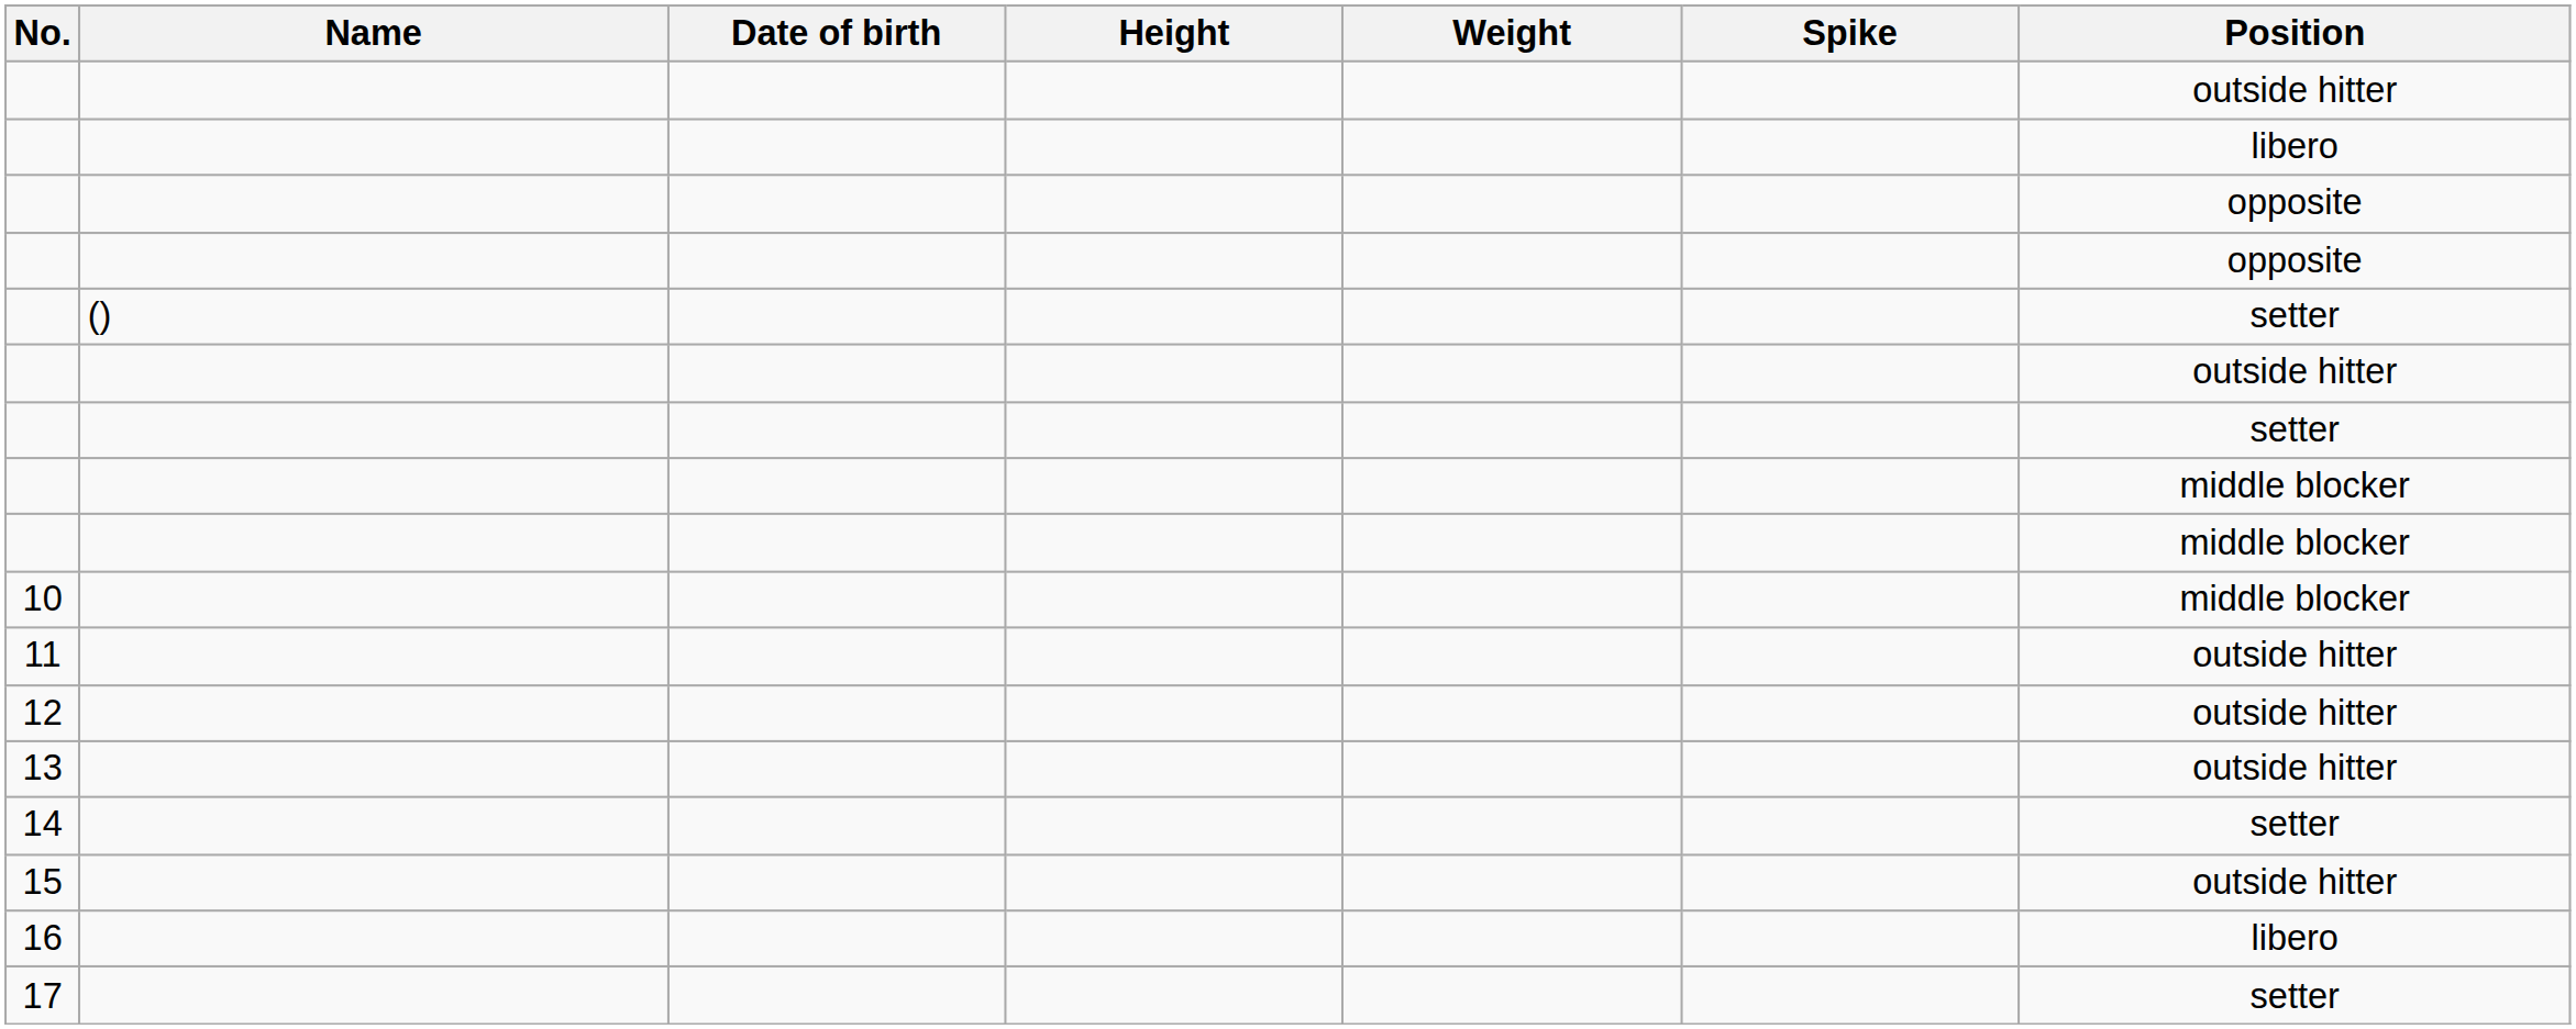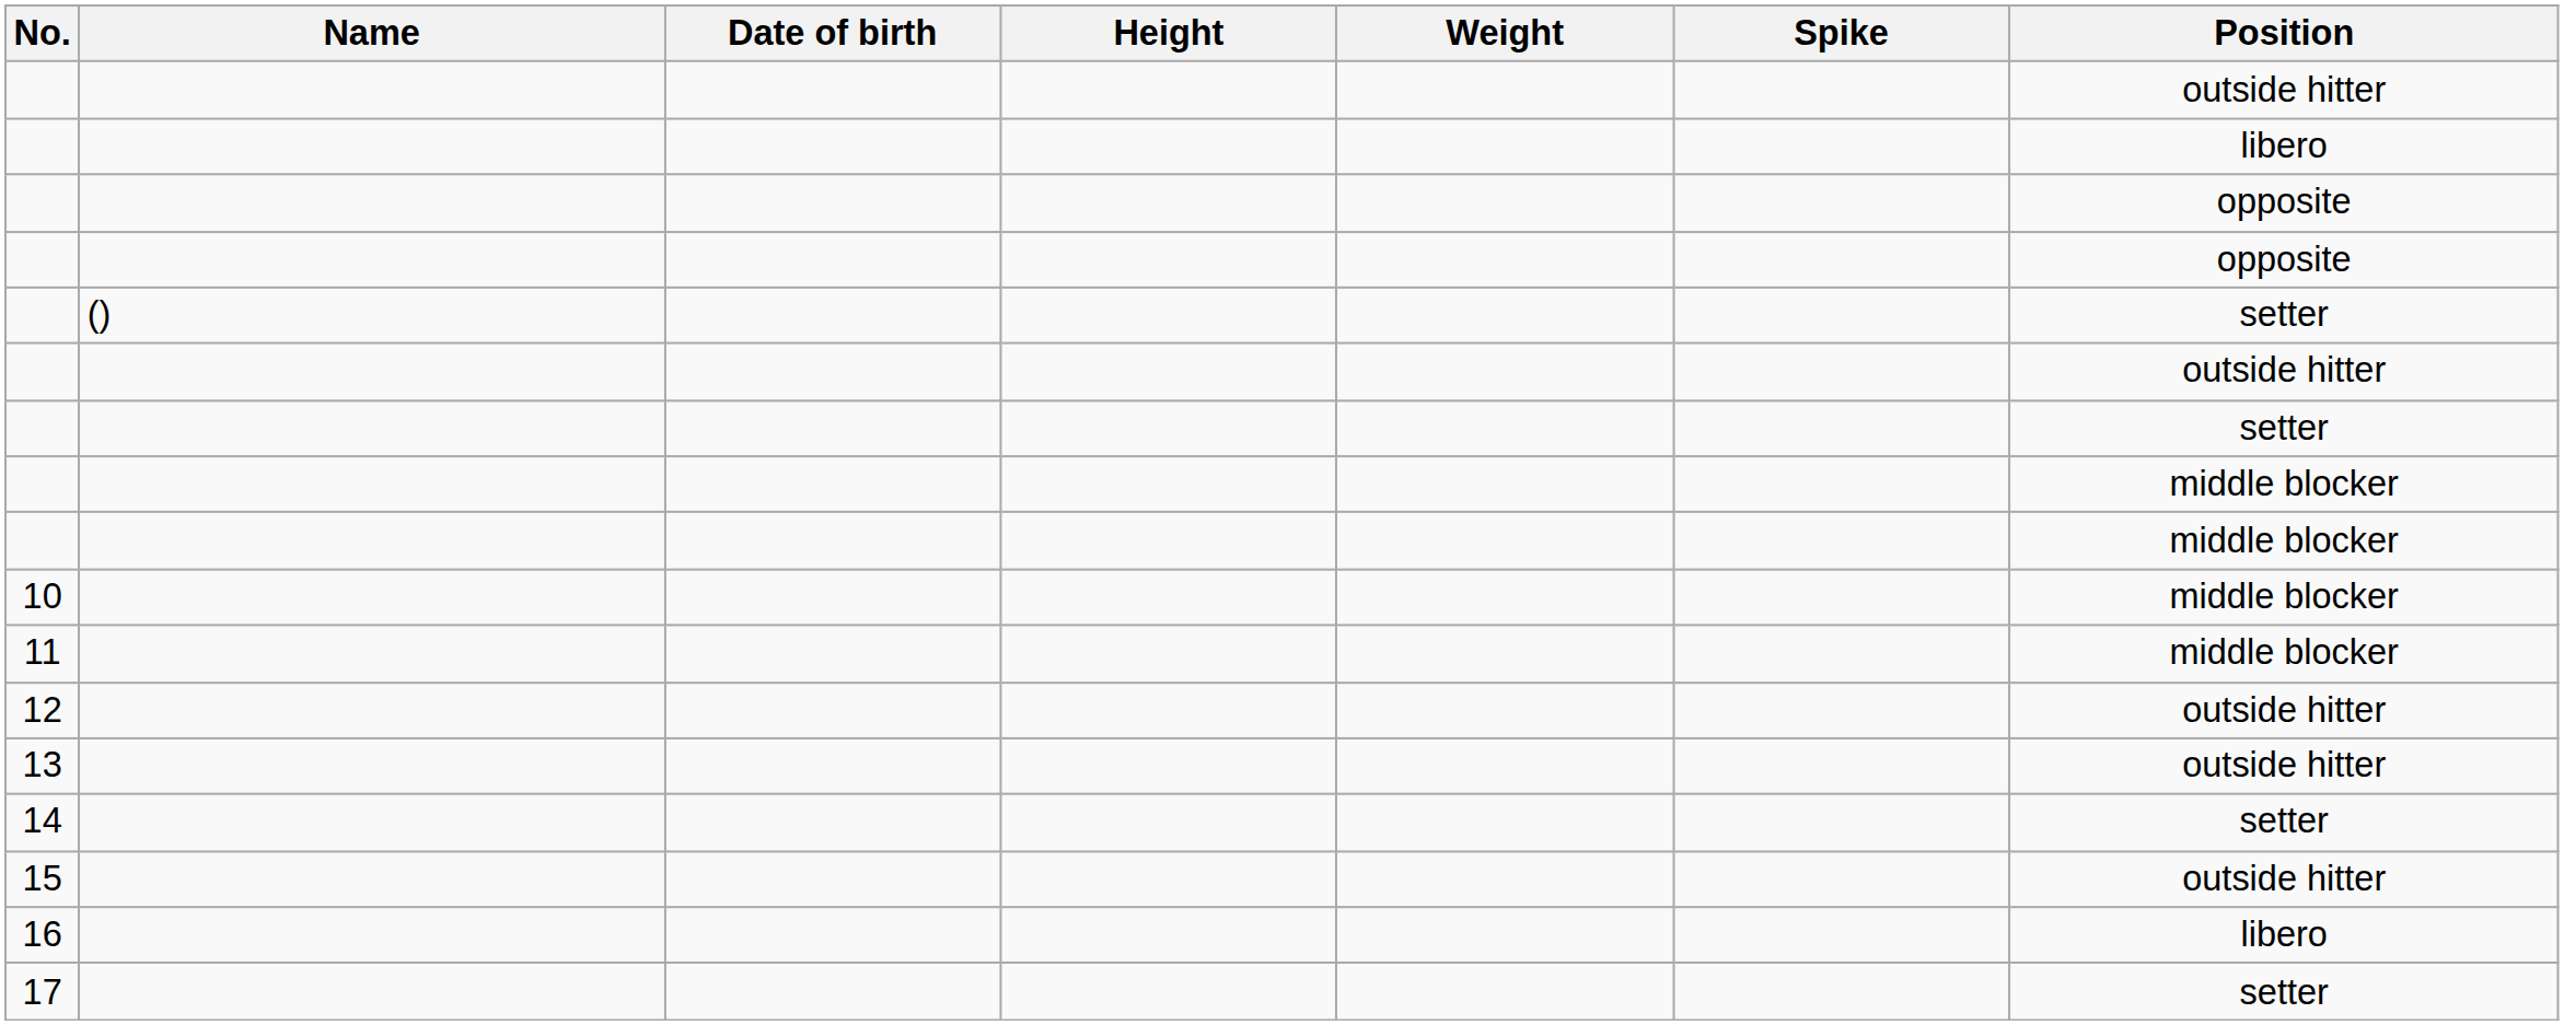 <table class="wikitable sortable" style="font-size:100%; text-align:center;">
 <tr>
 <th>No.</th>
 <th style="width:16em">Name</th>
 <th style="width:9em">Date of birth</th>
 <th style="width:9em">Height</th>
 <th style="width:9em">Weight</th>
 <th style="width:9em">Spike</th>
 <th style="width:15em">Position</th>
 </tr>
 <tr>
 <td></td>
 <td align=left> </td>
 <td align=right></td>
 <td></td>
 <td></td>
 <td></td>
 <td>outside hitter</td>
 </tr>
 <tr>
 <td></td>
 <td align=left> </td>
 <td align=right></td>
 <td></td>
 <td></td>
 <td></td>
 <td>libero</td>
 </tr>
 <tr>
 <td></td>
 <td align=left> </td>
 <td align=right></td>
 <td></td>
 <td></td>
 <td></td>
 <td>opposite</td>
 </tr>
 <tr>
 <td></td>
 <td align=left> </td>
 <td align=right></td>
 <td></td>
 <td></td>
 <td></td>
 <td>opposite</td>
 </tr>
 <tr>
 <td></td>
 <td align=left>  ()</td>
 <td align=right></td>
 <td></td>
 <td></td>
 <td></td>
 <td>setter</td>
 </tr>
 <tr>
 <td></td>
 <td align=left> </td>
 <td align=right></td>
 <td></td>
 <td></td>
 <td></td>
 <td>outside hitter</td>
 </tr>
 <tr>
 <td></td>
 <td align=left> </td>
 <td align=right></td>
 <td></td>
 <td></td>
 <td></td>
 <td>setter</td>
 </tr>
 <tr>
 <td></td>
 <td align=left> </td>
 <td align=right></td>
 <td></td>
 <td></td>
 <td></td>
 <td>middle blocker</td>
 </tr>
 <tr>
 <td></td>
 <td align=left> </td>
 <td align=right></td>
 <td></td>
 <td></td>
 <td></td>
 <td>middle blocker</td>
 </tr>
 <tr>
 <td>10</td>
 <td align=left> </td>
 <td align=right></td>
 <td></td>
 <td></td>
 <td></td>
 <td>middle blocker</td>
 </tr>
 <tr>
 <td>11</td>
 <td align=left> </td>
 <td align=right></td>
 <td></td>
 <td></td>
 <td></td>
-<td>outside hitter</td>
+<td>middle blocker</td>
 </tr>
 <tr>
 <td>12</td>
 <td align=left> </td>
 <td align=right></td>
 <td></td>
 <td></td>
 <td></td>
 <td>outside hitter</td>
 </tr>
 <tr>
 <td>13</td>
 <td align=left> </td>
 <td align=right></td>
 <td></td>
 <td></td>
 <td></td>
 <td>outside hitter</td>
 </tr>
 <tr>
 <td>14</td>
 <td align=left> </td>
 <td align=right></td>
 <td></td>
 <td></td>
 <td></td>
 <td>setter</td>
 </tr>
 <tr>
 <td>15</td>
 <td align=left> </td>
 <td align=right></td>
 <td></td>
 <td></td>
 <td></td>
 <td>outside hitter</td>
 </tr>
 <tr>
 <td>16</td>
 <td align=left> </td>
 <td align=right></td>
 <td></td>
 <td></td>
 <td></td>
 <td>libero</td>
 </tr>
 <tr>
 <td>17</td>
 <td align=left> </td>
 <td align=right></td>
 <td></td>
 <td></td>
 <td></td>
 <td>setter</td>
 </tr>
 <tr>
 </tr>
 </table>
